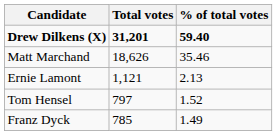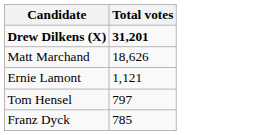 <table class="wikitable">
 <tr>
 <th>Candidate</th>
 <th>Total votes</th>
-<th>% of total votes</th>
 </tr>
 <tr>
 <td><strong>Drew Dilkens (X)</strong></td>
 <td><strong>31,201</strong></td>
-<td><strong>59.40</strong></td>
 </tr>
 <tr>
 <td>Matt Marchand</td>
 <td>18,626</td>
-<td>35.46</td>
 </tr>
 <tr>
 <td>Ernie Lamont</td>
 <td>1,121</td>
-<td>2.13</td>
 </tr>
 <tr>
 <td>Tom Hensel</td>
 <td>797</td>
-<td>1.52</td>
 </tr>
 <tr>
 <td>Franz Dyck</td>
 <td>785</td>
-<td>1.49</td>
 </tr>
 </table>
